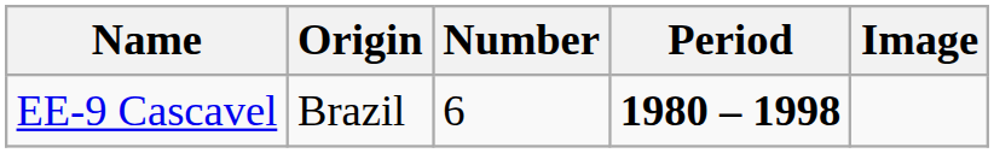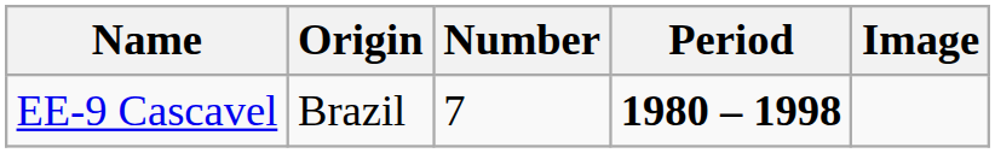 <table class="wikitable mw-collapsible mw-collapsed">
 <tr>
 <th>Name</th>
 <th>Origin</th>
 <th>Number</th>
 <th>Period</th>
 <th>Image</th>
 </tr>
 <tr>
 <td><a href='#'>EE-9 Cascavel</a></td>
 <td>Brazil</td>
-<td>6</td>
+<td>7</td>
 <td><strong>1980 – 1998</strong></td>
 <td></td>
 </tr>
 </table>
